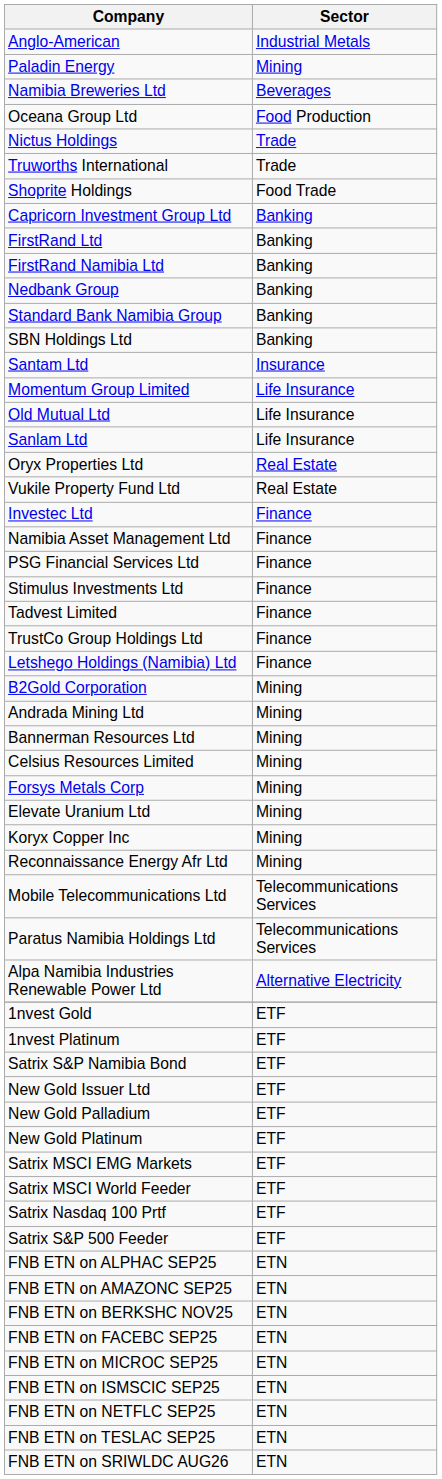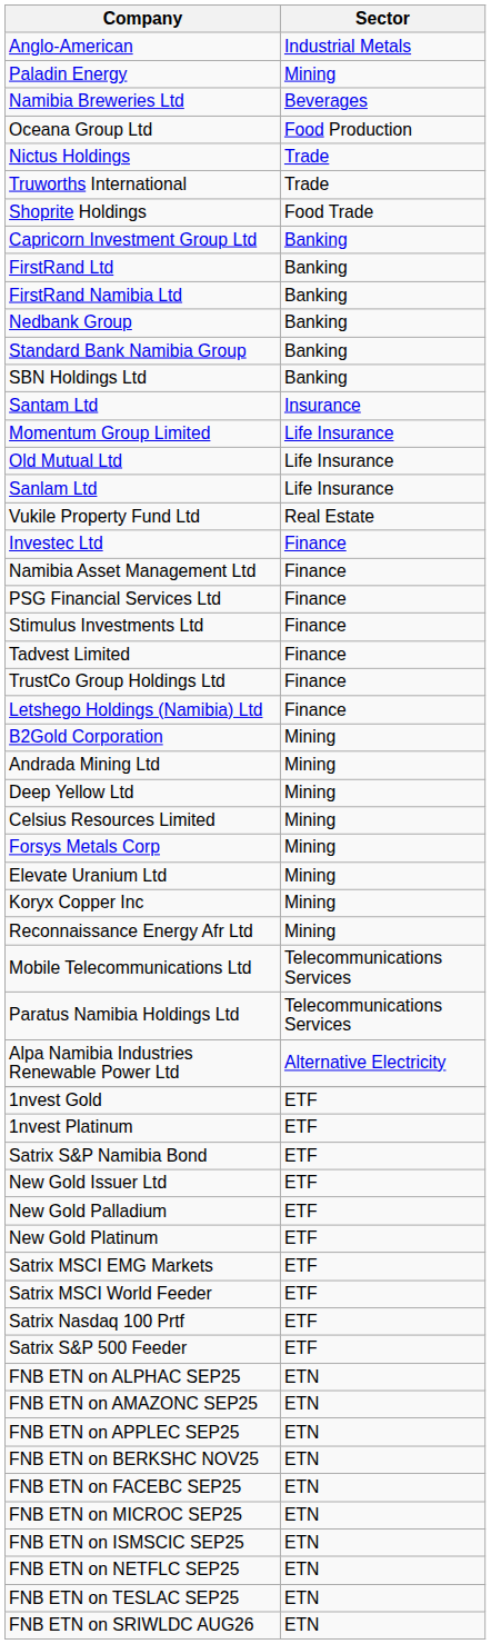 <table class="wikitable" width="50%">
 <tr class="hintergrundfarbe5">
 </tr>
 <tr>
 <th>Company</th>
 <th>Sector</th>
 </tr>
 <tr>
 <td><a href='#'>Anglo-American</a></td>
 <td><a href='#'>Industrial Metals</a></td>
 </tr>
 <tr>
 <td><a href='#'>Paladin Energy</a></td>
 <td><a href='#'>Mining</a></td>
 </tr>
 <tr>
 <td><a href='#'>Namibia Breweries Ltd</a></td>
 <td><a href='#'>Beverages</a></td>
 </tr>
 <tr>
 <td>Oceana Group Ltd</td>
 <td><a href='#'>Food</a> Production</td>
 </tr>
 <tr>
 <td><a href='#'>Nictus Holdings</a></td>
 <td><a href='#'>Trade</a></td>
 </tr>
 <tr>
 <td><a href='#'>Truworths</a> International</td>
 <td>Trade</td>
 </tr>
 <tr>
 <td><a href='#'>Shoprite</a> Holdings</td>
 <td>Food Trade</td>
 </tr>
 <tr>
 <td><a href='#'>Capricorn Investment Group Ltd</a></td>
 <td><a href='#'>Banking</a></td>
 </tr>
 <tr>
 <td><a href='#'>FirstRand Ltd</a></td>
 <td>Banking</td>
 </tr>
 <tr>
 <td><a href='#'>FirstRand Namibia Ltd</a></td>
 <td>Banking</td>
 </tr>
 <tr>
 <td><a href='#'>Nedbank Group</a></td>
 <td>Banking</td>
 </tr>
 <tr>
 <td><a href='#'>Standard Bank Namibia Group</a></td>
 <td>Banking</td>
 </tr>
 <tr>
 <td>SBN Holdings Ltd</td>
 <td>Banking</td>
 </tr>
 <tr>
 <td><a href='#'>Santam Ltd</a></td>
 <td><a href='#'>Insurance</a></td>
 </tr>
 <tr>
 <td><a href='#'>Momentum Group Limited</a></td>
 <td><a href='#'>Life Insurance</a></td>
 </tr>
 <tr>
 <td><a href='#'>Old Mutual Ltd</a></td>
 <td>Life Insurance</td>
 </tr>
 <tr>
 <td><a href='#'>Sanlam Ltd</a></td>
 <td>Life Insurance</td>
 </tr>
 <tr>
-<td>Oryx Properties Ltd</td>
-<td><a href='#'>Real Estate</a></td>
-</tr>
-<tr>
 <td>Vukile Property Fund Ltd</td>
 <td>Real Estate</td>
 </tr>
 <tr>
 <td><a href='#'>Investec Ltd</a></td>
 <td><a href='#'>Finance</a></td>
 </tr>
 <tr>
 <td>Namibia Asset Management Ltd</td>
 <td>Finance</td>
 </tr>
 <tr>
 <td>PSG Financial Services Ltd</td>
 <td>Finance</td>
 </tr>
 <tr>
 <td>Stimulus Investments Ltd</td>
 <td>Finance</td>
 </tr>
 <tr>
 <td>Tadvest Limited</td>
 <td>Finance</td>
 </tr>
 <tr>
 <td>TrustCo Group Holdings Ltd</td>
 <td>Finance</td>
 </tr>
 <tr>
 <td><a href='#'>Letshego Holdings (Namibia) Ltd</a></td>
 <td>Finance</td>
 </tr>
 <tr>
 <td><a href='#'>B2Gold Corporation</a></td>
 <td>Mining</td>
 </tr>
 <tr>
 <td>Andrada Mining Ltd</td>
 <td>Mining</td>
 </tr>
 <tr>
-<td>Bannerman Resources Ltd</td>
+<td>Deep Yellow Ltd</td>
 <td>Mining</td>
 </tr>
 <tr>
 <td>Celsius Resources Limited</td>
 <td>Mining</td>
 </tr>
 <tr>
 <td><a href='#'>Forsys Metals Corp</a></td>
 <td>Mining</td>
 </tr>
 <tr>
 <td>Elevate Uranium Ltd</td>
 <td>Mining</td>
 </tr>
 <tr>
 <td>Koryx Copper Inc</td>
 <td>Mining</td>
 </tr>
 <tr>
 <td>Reconnaissance Energy Afr Ltd</td>
 <td>Mining</td>
 </tr>
 <tr>
 <td>Mobile Telecommunications Ltd</td>
 <td>Telecommunications Services</td>
 </tr>
 <tr>
 <td>Paratus Namibia Holdings Ltd</td>
 <td>Telecommunications Services</td>
 </tr>
 <tr>
 <td>Alpa Namibia Industries Renewable Power Ltd</td>
 <td><a href='#'>Alternative Electricity</a></td>
 </tr>
 <tr>
 </tr>
 <tr 1nvestPalladium || ETF>
 </tr>
 <tr>
 <td>1nvest Gold</td>
 <td>ETF</td>
 </tr>
 <tr>
 <td>1nvest Platinum</td>
 <td>ETF</td>
 </tr>
 <tr>
 <td>Satrix S&P Namibia Bond</td>
 <td>ETF</td>
 </tr>
 <tr>
 <td>New Gold Issuer Ltd</td>
 <td>ETF</td>
 </tr>
 <tr>
 <td>New Gold Palladium</td>
 <td>ETF</td>
 </tr>
 <tr>
 <td>New Gold Platinum</td>
 <td>ETF</td>
 </tr>
 <tr>
 <td>Satrix MSCI EMG Markets</td>
 <td>ETF</td>
 </tr>
 <tr>
 <td>Satrix MSCI World Feeder</td>
 <td>ETF</td>
 </tr>
 <tr>
 <td>Satrix Nasdaq 100 Prtf</td>
 <td>ETF</td>
 </tr>
 <tr>
 <td>Satrix S&P 500 Feeder</td>
 <td>ETF</td>
 </tr>
 <tr>
 <td>FNB ETN on ALPHAC SEP25</td>
 <td>ETN</td>
 </tr>
 <tr>
 <td>FNB ETN on AMAZONC SEP25</td>
 <td>ETN</td>
 </tr>
 <tr>
+<td>FNB ETN on APPLEC SEP25</td>
+<td>ETN</td>
+</tr>
+<tr>
 <td>FNB ETN on BERKSHC NOV25</td>
 <td>ETN</td>
 </tr>
 <tr>
 <td>FNB ETN on FACEBC SEP25</td>
 <td>ETN</td>
 </tr>
 <tr>
 <td>FNB ETN on MICROC SEP25</td>
 <td>ETN</td>
 </tr>
 <tr>
 <td>FNB ETN on ISMSCIC SEP25</td>
 <td>ETN</td>
 </tr>
 <tr>
 <td>FNB ETN on NETFLC SEP25</td>
 <td>ETN</td>
 </tr>
 <tr>
 <td>FNB ETN on TESLAC SEP25</td>
 <td>ETN</td>
 </tr>
 <tr>
 <td>FNB ETN on SRIWLDC AUG26</td>
 <td>ETN</td>
 </tr>
 </table>
